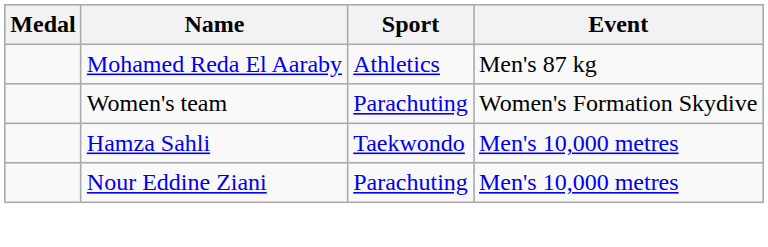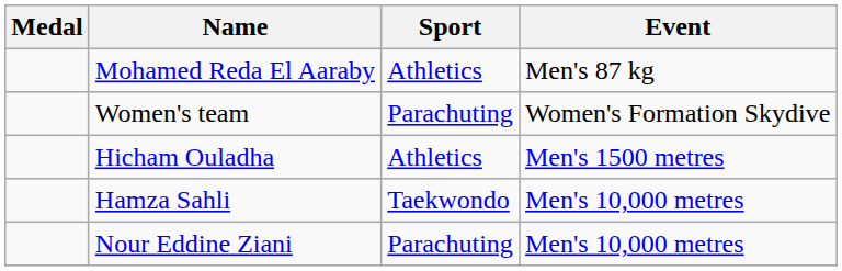 <table class="wikitable sortable" style="font-size: 95%;">
 <tr>
 <th>Medal</th>
 <th>Name</th>
 <th>Sport</th>
 <th>Event</th>
 </tr>
 <tr>
 <td></td>
 <td><a href='#'>Mohamed Reda El Aaraby</a></td>
 <td><a href='#'>Athletics</a></td>
 <td>Men's 87 kg</td>
 </tr>
 <tr>
 <td></td>
 <td>Women's team</td>
 <td><a href='#'>Parachuting</a></td>
 <td>Women's Formation Skydive</td>
 </tr>
 <tr>
 <td></td>
+<td><a href='#'>Hicham Ouladha</a></td>
+<td><a href='#'>Athletics</a></td>
+<td><a href='#'>Men's 1500 metres</a></td>
+</tr>
+<tr>
+<td></td>
 <td><a href='#'>Hamza Sahli</a></td>
 <td><a href='#'>Taekwondo</a></td>
 <td><a href='#'>Men's 10,000 metres</a></td>
 </tr>
 <tr>
 <td></td>
 <td><a href='#'>Nour Eddine Ziani</a></td>
 <td><a href='#'>Parachuting</a></td>
 <td><a href='#'>Men's 10,000 metres</a></td>
 </tr>
 </table>
